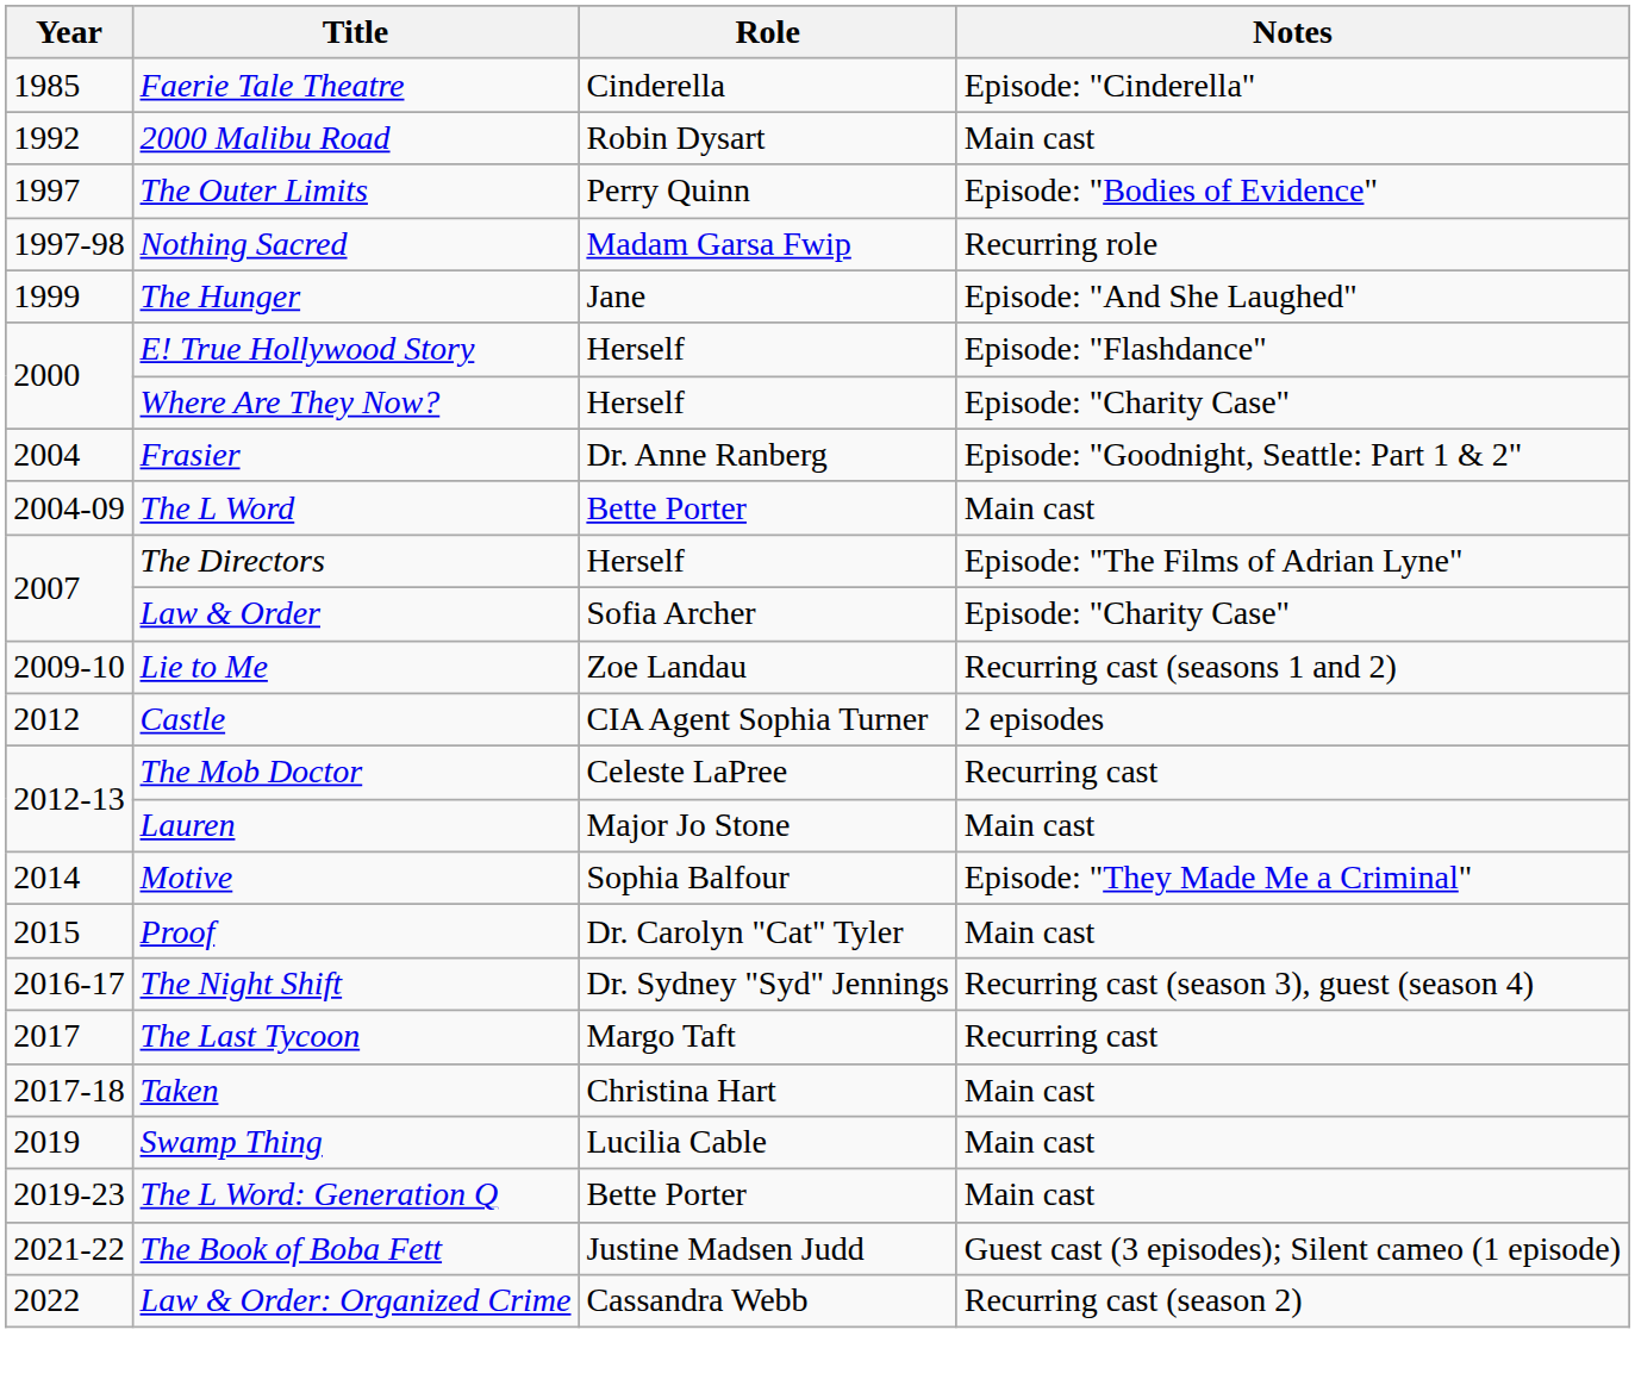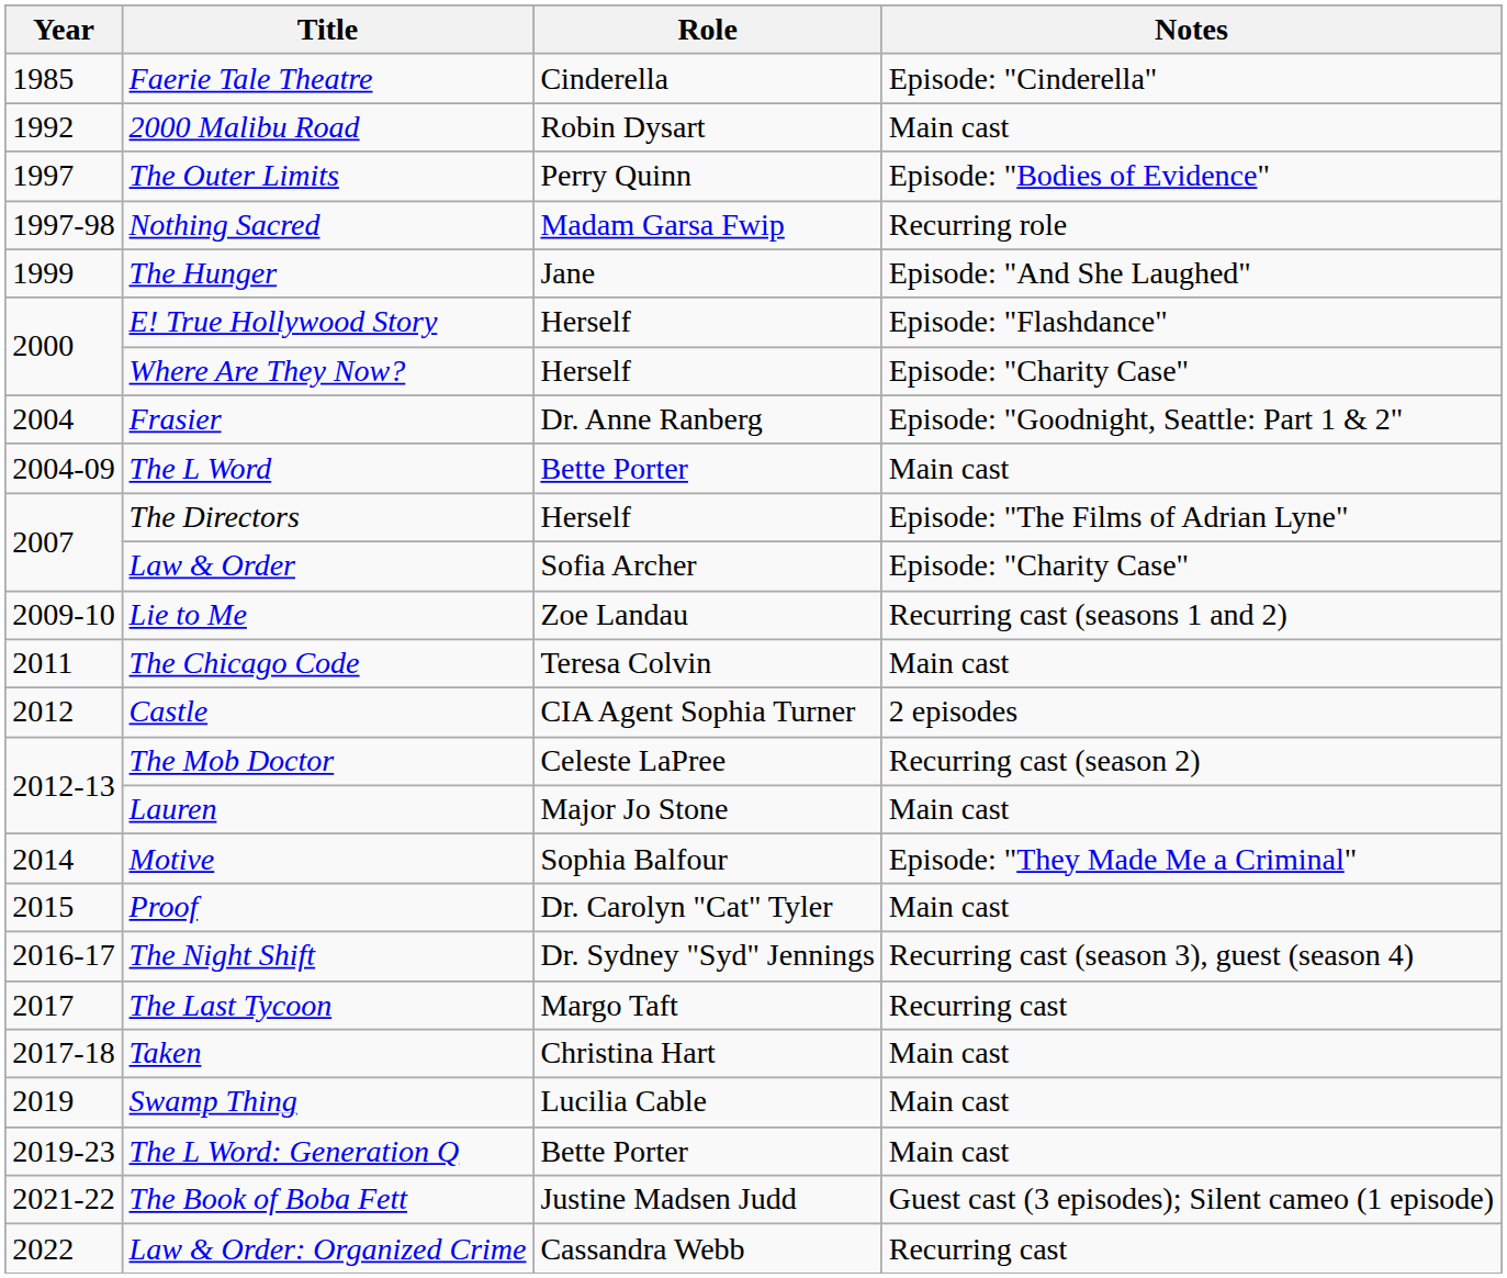 <table class="wikitable sortable">
 <tr>
 <th>Year</th>
 <th>Title</th>
 <th>Role</th>
 <th>Notes</th>
 </tr>
 <tr>
 <td>1985</td>
 <td><em><a href='#'>Faerie Tale Theatre</a></em></td>
 <td>Cinderella</td>
 <td>Episode: "Cinderella"</td>
 </tr>
 <tr>
 <td>1992</td>
 <td><em><a href='#'>2000 Malibu Road</a></em></td>
 <td>Robin Dysart</td>
 <td>Main cast</td>
 </tr>
 <tr>
 <td>1997</td>
 <td><em><a href='#'>The Outer Limits</a></em></td>
 <td>Perry Quinn</td>
 <td>Episode: "<a href='#'>Bodies of Evidence</a>"</td>
 </tr>
 <tr>
 <td>1997-98</td>
 <td><em><a href='#'>Nothing Sacred</a></em></td>
 <td><a href='#'>Madam Garsa Fwip</a></td>
 <td>Recurring role</td>
 </tr>
 <tr>
 <td>1999</td>
 <td><em><a href='#'>The Hunger</a></em></td>
 <td>Jane</td>
 <td>Episode: "And She Laughed"</td>
 </tr>
 <tr>
 <td rowspan="2">2000</td>
 <td><em><a href='#'>E! True Hollywood Story</a></em></td>
 <td>Herself</td>
 <td>Episode: "Flashdance"</td>
 </tr>
 <tr>
 <td><em><a href='#'>Where Are They Now?</a></em></td>
 <td>Herself</td>
 <td>Episode: "Charity Case"</td>
 </tr>
 <tr>
 <td>2004</td>
 <td><em><a href='#'>Frasier</a></em></td>
 <td>Dr. Anne Ranberg</td>
 <td>Episode: "Goodnight, Seattle: Part 1 & 2"</td>
 </tr>
 <tr>
 <td>2004-09</td>
 <td><em><a href='#'>The L Word</a></em></td>
 <td><a href='#'>Bette Porter</a></td>
 <td>Main cast</td>
 </tr>
 <tr>
 <td rowspan="2">2007</td>
 <td><em>The Directors</em></td>
 <td>Herself</td>
 <td>Episode: "The Films of Adrian Lyne"</td>
 </tr>
 <tr>
 <td><em><a href='#'>Law & Order</a></em></td>
 <td>Sofia Archer</td>
 <td>Episode: "Charity Case"</td>
 </tr>
 <tr>
 <td>2009-10</td>
 <td><em><a href='#'>Lie to Me</a></em></td>
 <td>Zoe Landau</td>
 <td>Recurring cast (seasons 1 and 2)</td>
 </tr>
 <tr>
+<td>2011</td>
+<td><em><a href='#'>The Chicago Code</a></em></td>
+<td>Teresa Colvin</td>
+<td>Main cast</td>
+</tr>
+<tr>
 <td>2012</td>
 <td><em><a href='#'>Castle</a></em></td>
 <td>CIA Agent Sophia Turner</td>
 <td>2 episodes</td>
 </tr>
 <tr>
 <td rowspan="2">2012-13</td>
 <td><em><a href='#'>The Mob Doctor</a></em></td>
 <td>Celeste LaPree</td>
-<td>Recurring cast</td>
+<td>Recurring cast (season 2)</td>
 </tr>
 <tr>
 <td><em><a href='#'>Lauren</a></em></td>
 <td>Major Jo Stone</td>
 <td>Main cast</td>
 </tr>
 <tr>
 <td>2014</td>
 <td><em><a href='#'>Motive</a></em></td>
 <td>Sophia Balfour</td>
 <td>Episode: "<a href='#'>They Made Me a Criminal</a>"</td>
 </tr>
 <tr>
 <td>2015</td>
 <td><em><a href='#'>Proof</a></em></td>
 <td>Dr. Carolyn "Cat" Tyler</td>
 <td>Main cast</td>
 </tr>
 <tr>
 <td>2016-17</td>
 <td><em><a href='#'>The Night Shift</a></em></td>
 <td>Dr. Sydney "Syd" Jennings</td>
 <td>Recurring cast (season 3), guest (season 4)</td>
 </tr>
 <tr>
 <td>2017</td>
 <td><em><a href='#'>The Last Tycoon</a></em></td>
 <td>Margo Taft</td>
 <td>Recurring cast</td>
 </tr>
 <tr>
 <td>2017-18</td>
 <td><em><a href='#'>Taken</a></em></td>
 <td>Christina Hart</td>
 <td>Main cast</td>
 </tr>
 <tr>
 <td>2019</td>
 <td><em><a href='#'>Swamp Thing</a></em></td>
 <td>Lucilia Cable</td>
 <td>Main cast</td>
 </tr>
 <tr>
 <td>2019-23</td>
 <td><em><a href='#'>The L Word: Generation Q</a></em></td>
 <td>Bette Porter</td>
 <td>Main cast</td>
 </tr>
 <tr>
 <td>2021-22</td>
 <td><em><a href='#'>The Book of Boba Fett</a></em></td>
 <td>Justine Madsen Judd</td>
 <td>Guest cast (3 episodes); Silent cameo (1 episode)</td>
 </tr>
 <tr>
 <td>2022</td>
 <td><em><a href='#'>Law & Order: Organized Crime</a></em></td>
 <td>Cassandra Webb</td>
-<td>Recurring cast (season 2)</td>
+<td>Recurring cast</td>
 </tr>
 </table>
